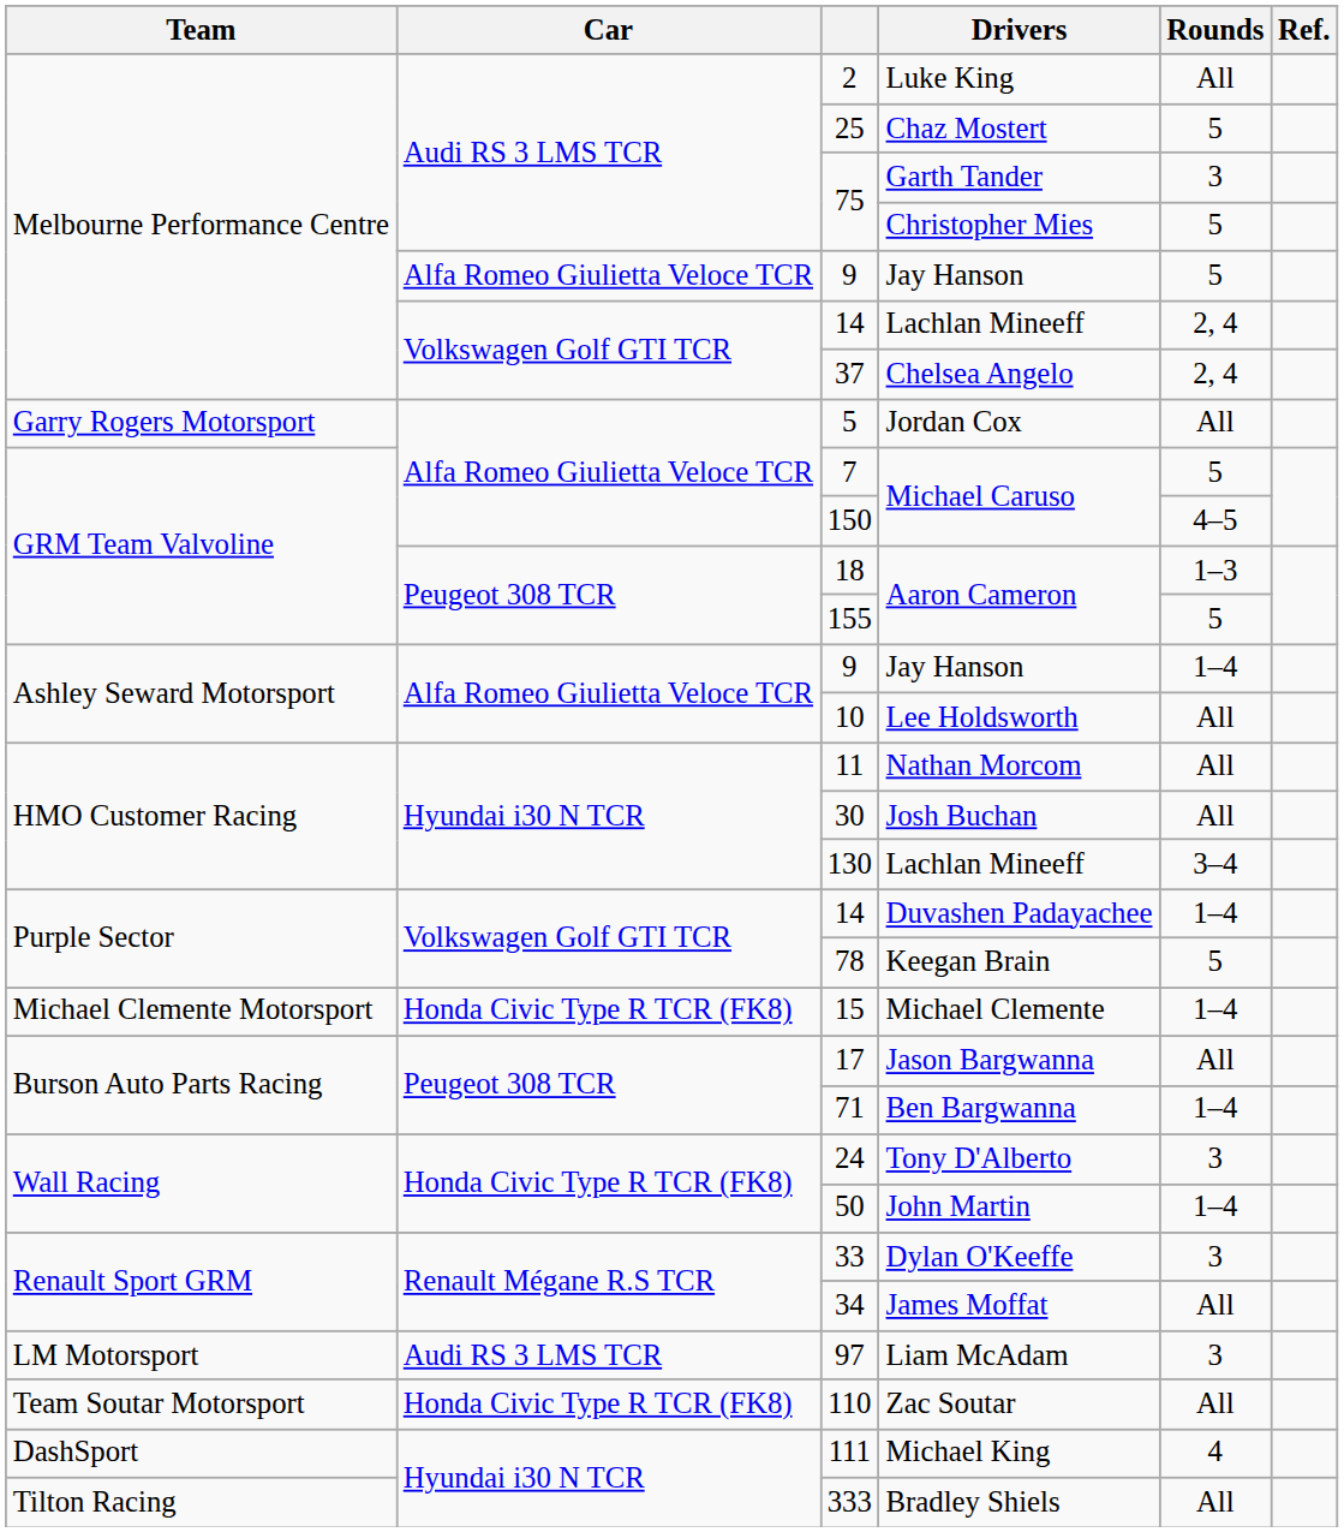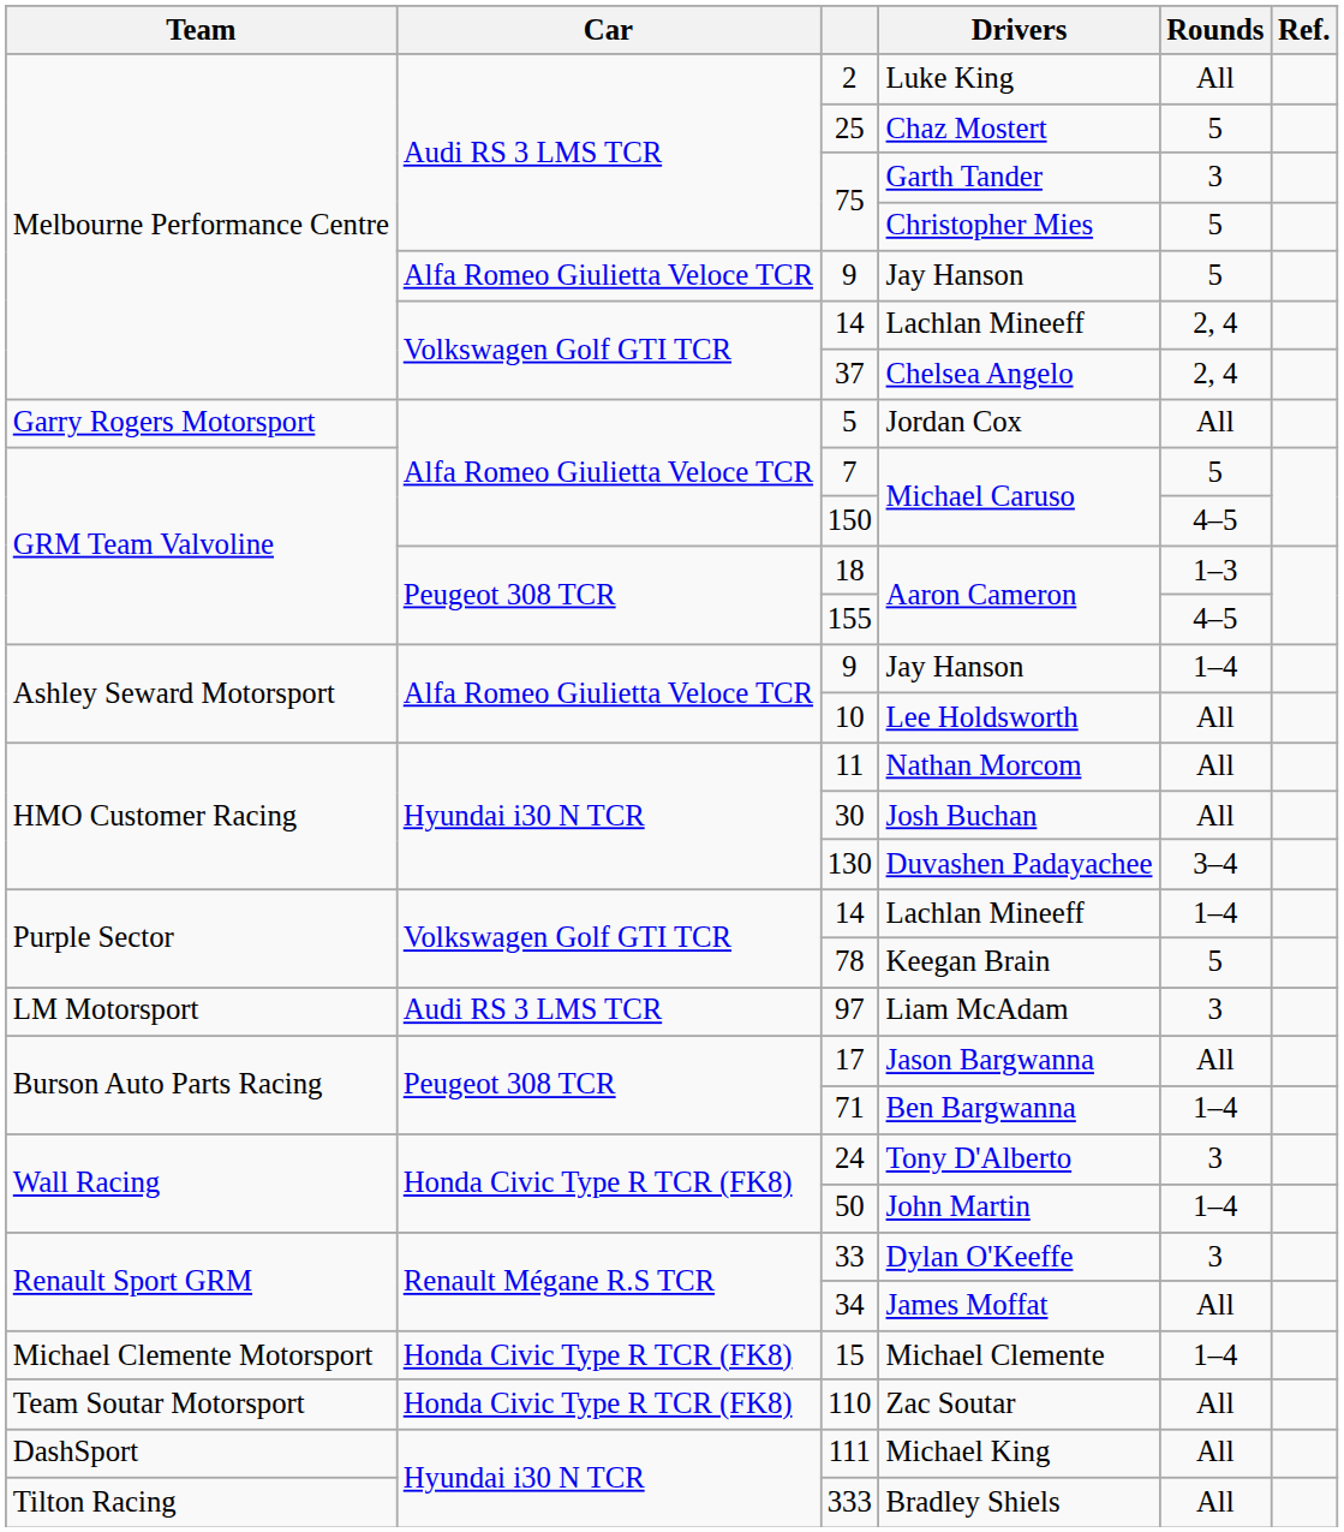 <table class="wikitable" style="font-size: 85%;">
 <tr>
 <th>Team</th>
 <th>Car</th>
 <th></th>
 <th>Drivers</th>
 <th>Rounds</th>
 <th>Ref.</th>
 </tr>
 <tr>
 <td rowspan="7"> Melbourne Performance Centre</td>
 <td rowspan="4"><a href='#'>Audi RS 3 LMS TCR</a></td>
 <td align="center">2</td>
 <td> Luke King</td>
 <td align="center">All</td>
 <td align="center"></td>
 </tr>
 <tr>
 <td align="center">25</td>
 <td nowrap> <a href='#'>Chaz Mostert</a></td>
 <td align="center">5</td>
 <td align="center"></td>
 </tr>
 <tr>
 <td rowspan=2 align="center">75</td>
 <td nowrap> <a href='#'>Garth Tander</a></td>
 <td align="center">3</td>
 <td align="center"></td>
 </tr>
 <tr>
 <td nowrap> <a href='#'>Christopher Mies</a></td>
 <td align=center>5</td>
 <td align=center></td>
 </tr>
 <tr>
 <td><a href='#'>Alfa Romeo Giulietta Veloce TCR</a></td>
 <td align="center">9</td>
 <td nowrap> Jay Hanson</td>
 <td align="center">5</td>
 <td align="center"></td>
 </tr>
 <tr>
 <td rowspan="2"><a href='#'>Volkswagen Golf GTI TCR</a></td>
 <td align="center">14</td>
 <td> Lachlan Mineeff</td>
 <td align="center">2, 4</td>
 <td align="center"></td>
 </tr>
 <tr>
 <td align="center">37</td>
 <td nowrap> <a href='#'>Chelsea Angelo</a></td>
 <td align="center">2, 4</td>
 <td align="center"></td>
 </tr>
 <tr>
 <td> <a href='#'>Garry Rogers Motorsport</a></td>
 <td rowspan= "3"><a href='#'>Alfa Romeo Giulietta Veloce TCR</a></td>
 <td align="center">5</td>
 <td> Jordan Cox</td>
 <td align="center">All</td>
 <td align="center"></td>
 </tr>
 <tr>
 <td rowspan= "4"> <a href='#'>GRM Team Valvoline</a></td>
 <td align="center">7</td>
 <td rowspan= "2"> <a href='#'>Michael Caruso</a></td>
 <td align="center">5</td>
 <td rowspan= "2" align="center"></td>
 </tr>
 <tr>
 <td align="center">150</td>
 <td align="center">4–5</td>
 </tr>
 <tr>
 <td rowspan= "2"><a href='#'>Peugeot 308 TCR</a></td>
 <td align="center">18</td>
 <td rowspan= "2"> <a href='#'>Aaron Cameron</a></td>
 <td align="center">1–3</td>
 <td rowspan= "2" align="center"></td>
 </tr>
 <tr>
 <td align="center">155</td>
-<td align="center">5</td>
+<td align="center">4–5</td>
 </tr>
 <tr>
 <td rowspan="2"> Ashley Seward Motorsport</td>
 <td rowspan="2"><a href='#'>Alfa Romeo Giulietta Veloce TCR</a></td>
 <td align="center">9</td>
 <td> Jay Hanson</td>
 <td align="center">1–4</td>
 <td align="center"></td>
 </tr>
 <tr>
 <td align="center">10</td>
 <td> <a href='#'>Lee Holdsworth</a></td>
 <td align="center">All</td>
 <td align="center"></td>
 </tr>
 <tr>
 <td rowspan="3"> HMO Customer Racing</td>
 <td rowspan="3"><a href='#'>Hyundai i30 N TCR</a></td>
 <td align="center">11</td>
 <td nowrap> <a href='#'>Nathan Morcom</a></td>
 <td align="center">All</td>
 <td align="center"></td>
 </tr>
 <tr>
 <td align="center">30</td>
 <td> <a href='#'>Josh Buchan</a></td>
 <td align="center">All</td>
 <td align="center"></td>
 </tr>
 <tr>
 <td align="center">130</td>
-<td> Lachlan Mineeff</td>
+<td nowrap> <a href='#'>Duvashen Padayachee</a></td>
 <td align="center">3–4</td>
 <td align="center"></td>
 </tr>
 <tr>
 <td rowspan="2"> Purple Sector</td>
 <td rowspan="2"><a href='#'>Volkswagen Golf GTI TCR</a></td>
 <td align="center">14</td>
-<td nowrap> <a href='#'>Duvashen Padayachee</a></td>
+<td> Lachlan Mineeff</td>
 <td align="center">1–4</td>
 <td align="center"></td>
 </tr>
 <tr>
 <td align="center">78</td>
 <td nowrap> Keegan Brain</td>
 <td align="center">5</td>
 <td align="center"></td>
 </tr>
 <tr>
-<td> Michael Clemente Motorsport</td>
-<td><a href='#'>Honda Civic Type R TCR (FK8)</a></td>
-<td align="center">15</td>
-<td> Michael Clemente</td>
-<td align="center">1–4</td>
+<td> LM Motorsport</td>
+<td><a href='#'>Audi RS 3 LMS TCR</a></td>
+<td align="center">97</td>
+<td nowrap> Liam McAdam</td>
+<td align="center">3</td>
 <td align="center"></td>
 </tr>
 <tr>
 <td rowspan="2"> Burson Auto Parts Racing</td>
 <td rowspan="2"><a href='#'>Peugeot 308 TCR</a></td>
 <td align="center">17</td>
 <td> <a href='#'>Jason Bargwanna</a></td>
 <td align="center">All</td>
 <td align="center"></td>
 </tr>
 <tr>
 <td align="center">71</td>
 <td nowrap> <a href='#'>Ben Bargwanna</a></td>
 <td align="center">1–4</td>
 <td align="center"></td>
 </tr>
 <tr>
 <td rowspan="2"> <a href='#'>Wall Racing</a></td>
 <td rowspan="2"><a href='#'>Honda Civic Type R TCR (FK8)</a></td>
 <td align="center">24</td>
 <td> <a href='#'>Tony D'Alberto</a></td>
 <td align="center">3</td>
 <td align="center"></td>
 </tr>
 <tr>
 <td align="center">50</td>
 <td> <a href='#'>John Martin</a></td>
 <td align="center">1–4</td>
 <td align="center"></td>
 </tr>
 <tr>
 <td rowspan= "2"> <a href='#'>Renault Sport GRM</a></td>
 <td rowspan="2"><a href='#'>Renault Mégane R.S TCR</a></td>
 <td align="center">33</td>
 <td> <a href='#'>Dylan O'Keeffe</a></td>
 <td align="center">3</td>
 <td align="center"></td>
 </tr>
 <tr>
 <td align="center">34</td>
 <td> <a href='#'>James Moffat</a></td>
 <td align="center">All</td>
 <td align="center"></td>
 </tr>
 <tr>
-<td> LM Motorsport</td>
-<td><a href='#'>Audi RS 3 LMS TCR</a></td>
-<td align="center">97</td>
-<td nowrap> Liam McAdam</td>
-<td align="center">3</td>
+<td> Michael Clemente Motorsport</td>
+<td><a href='#'>Honda Civic Type R TCR (FK8)</a></td>
+<td align="center">15</td>
+<td> Michael Clemente</td>
+<td align="center">1–4</td>
 <td align="center"></td>
 </tr>
 <tr>
 <td> Team Soutar Motorsport</td>
 <td><a href='#'>Honda Civic Type R TCR (FK8)</a></td>
 <td align="center">110</td>
 <td> Zac Soutar</td>
 <td align="center">All</td>
 <td align="center"></td>
 </tr>
 <tr>
 <td> DashSport</td>
 <td rowspan=2><a href='#'>Hyundai i30 N TCR</a></td>
 <td align="center">111</td>
 <td> Michael King</td>
-<td align="center">4</td>
+<td align="center">All</td>
 <td align="center"></td>
 </tr>
 <tr>
 <td> Tilton Racing</td>
 <td align="center">333</td>
 <td> Bradley Shiels</td>
 <td align="center">All</td>
 <td align="center"></td>
 </tr>
 <tr>
 </tr>
 </table>
